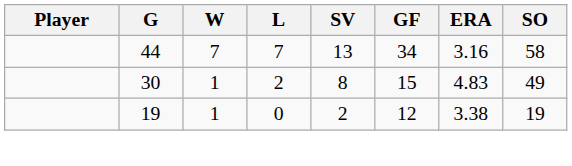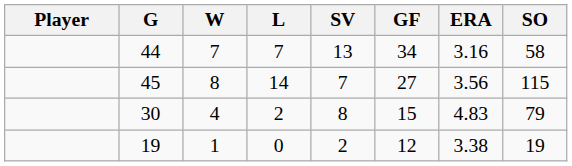 <table class="wikitable sortable">
 <tr>
 <th bgcolor="#DDDDFF" width="16%">Player</th>
 <th bgcolor="#DDDDFF" width="9%">G</th>
 <th bgcolor="#DDDDFF" width="9%">W</th>
 <th bgcolor="#DDDDFF" width="9%">L</th>
 <th bgcolor="#DDDDFF" width="9%">SV</th>
 <th bgcolor="#DDDDFF" width="9%">GF</th>
 <th bgcolor="#DDDDFF" width="9%">ERA</th>
 <th bgcolor="#DDDDFF" width="9%">SO</th>
 </tr>
 <tr align="center">
 <td></td>
 <td>44</td>
 <td>7</td>
 <td>7</td>
 <td>13</td>
 <td>34</td>
 <td>3.16</td>
 <td>58</td>
 </tr>
 <tr align="center">
 <td></td>
+<td>45</td>
+<td>8</td>
+<td>14</td>
+<td>7</td>
+<td>27</td>
+<td>3.56</td>
+<td>115</td>
+</tr>
+<tr align="center">
+<td></td>
 <td>30</td>
-<td>1</td>
+<td>4</td>
 <td>2</td>
 <td>8</td>
 <td>15</td>
 <td>4.83</td>
-<td>49</td>
+<td>79</td>
 </tr>
 <tr align="center">
 <td></td>
 <td>19</td>
 <td>1</td>
 <td>0</td>
 <td>2</td>
 <td>12</td>
 <td>3.38</td>
 <td>19</td>
 </tr>
 </table>
